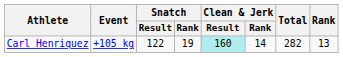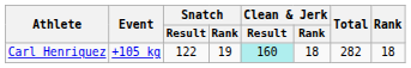 <table class="wikitable" style="font-size:90%">
 <tr>
 <th rowspan="2">Athlete</th>
 <th rowspan="2">Event</th>
 <th colspan="2">Snatch</th>
 <th colspan="2">Clean & Jerk</th>
 <th rowspan="2">Total</th>
 <th rowspan="2">Rank</th>
 </tr>
 <tr style="font-size:95%">
 <th>Result</th>
 <th>Rank</th>
 <th>Result</th>
 <th>Rank</th>
 </tr>
 <tr align=center>
 <td align=left><a href='#'>Carl Henriquez</a></td>
 <td align=left><a href='#'>+105 kg</a></td>
 <td>122</td>
 <td>19</td>
 <td style="background: paleturquoise;">160</td>
-<td>14</td>
+<td>18</td>
 <td>282</td>
-<td>13</td>
+<td>18</td>
 </tr>
 </table>
